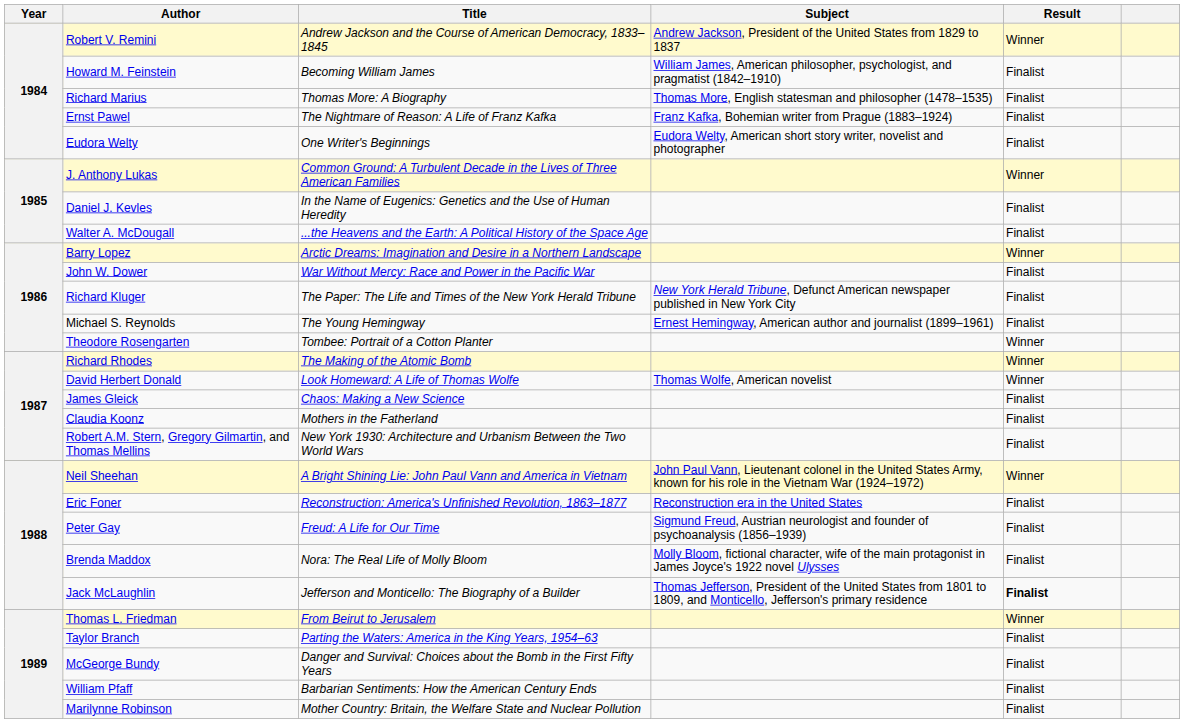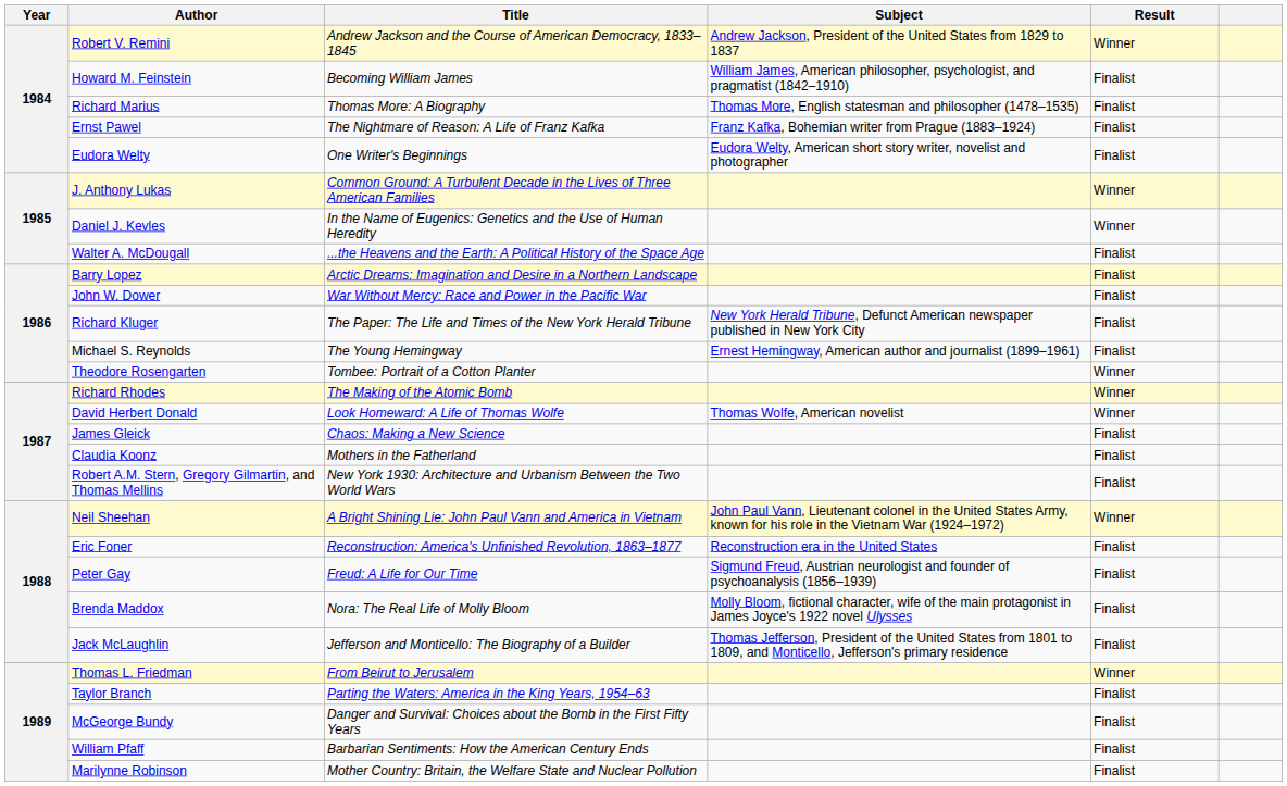 <table class="wikitable">
 <tr>
 <th scope="col" width="5%">Year</th>
 <th scope="col" width="20%">Author</th>
 <th scope="col" width="30%">Title</th>
 <th scope="col" width="30%">Subject</th>
 <th scope="col" width="10%">Result</th>
 <th scope="col" width="5%"></th>
 </tr>
 <tr style=background:LemonChiffon; color:black>
 <th rowspan="5">1984</th>
 <td><a href='#'>Robert V. Remini</a></td>
 <td><em>Andrew Jackson and the Course of American Democracy, 1833–1845</em></td>
 <td><a href='#'>Andrew Jackson</a>, President of the United States from 1829 to 1837</td>
 <td>Winner</td>
 <td></td>
 </tr>
 <tr>
 <td><a href='#'>Howard M. Feinstein</a></td>
 <td><em>Becoming William James</em></td>
 <td><a href='#'>William James</a>, American philosopher, psychologist, and pragmatist (1842–1910)</td>
 <td>Finalist</td>
 <td></td>
 </tr>
 <tr>
 <td><a href='#'>Richard Marius</a></td>
 <td><em>Thomas More: A Biography</em></td>
 <td><a href='#'>Thomas More</a>, English statesman and philosopher (1478–1535)</td>
 <td>Finalist</td>
 <td></td>
 </tr>
 <tr>
 <td><a href='#'>Ernst Pawel</a></td>
 <td><em>The Nightmare of Reason: A Life of Franz Kafka</em></td>
 <td><a href='#'>Franz Kafka</a>, Bohemian writer from Prague (1883–1924)</td>
 <td>Finalist</td>
 <td></td>
 </tr>
 <tr>
 <td><a href='#'>Eudora Welty</a></td>
 <td><em>One Writer's Beginnings</em></td>
 <td><a href='#'>Eudora Welty</a>, American short story writer, novelist and photographer</td>
 <td>Finalist</td>
 <td></td>
 </tr>
 <tr style=background:LemonChiffon; color:black>
 <th rowspan="3">1985</th>
 <td><a href='#'>J. Anthony Lukas</a></td>
 <td><em><a href='#'>Common Ground: A Turbulent Decade in the Lives of Three American Families</a></em></td>
 <td></td>
 <td>Winner</td>
 <td></td>
 </tr>
 <tr>
 <td><a href='#'>Daniel J. Kevles</a></td>
 <td><em>In the Name of Eugenics: Genetics and the Use of Human Heredity</em></td>
 <td></td>
-<td>Finalist</td>
+<td>Winner</td>
 <td></td>
 </tr>
 <tr>
 <td><a href='#'>Walter A. McDougall</a></td>
 <td><em><a href='#'>...the Heavens and the Earth: A Political History of the Space Age</a></em></td>
 <td></td>
 <td>Finalist</td>
 <td></td>
 </tr>
 <tr style=background:LemonChiffon; color:black>
 <th rowspan="5">1986</th>
 <td><a href='#'>Barry Lopez</a></td>
 <td><em><a href='#'>Arctic Dreams: Imagination and Desire in a Northern Landscape</a></em></td>
 <td></td>
-<td>Winner</td>
+<td>Finalist</td>
 <td></td>
 </tr>
 <tr>
 <td><a href='#'>John W. Dower</a></td>
 <td><em><a href='#'>War Without Mercy: Race and Power in the Pacific War</a></em></td>
 <td></td>
 <td>Finalist</td>
 <td></td>
 </tr>
 <tr>
 <td><a href='#'>Richard Kluger</a></td>
 <td><em>The Paper: The Life and Times of the New York Herald Tribune</em></td>
 <td><em><a href='#'>New York Herald Tribune</a></em>, Defunct American newspaper published in New York City</td>
 <td>Finalist</td>
 <td></td>
 </tr>
 <tr>
 <td>Michael S. Reynolds</td>
 <td><em>The Young Hemingway</em></td>
 <td><a href='#'>Ernest Hemingway</a>, American author and journalist (1899–1961)</td>
 <td>Finalist</td>
 <td></td>
 </tr>
 <tr>
 <td><a href='#'>Theodore Rosengarten</a></td>
 <td><em>Tombee: Portrait of a Cotton Planter</em></td>
 <td></td>
 <td>Winner</td>
 <td></td>
 </tr>
 <tr style=background:LemonChiffon; color:black>
 <th rowspan="5">1987</th>
 <td><a href='#'>Richard Rhodes</a></td>
 <td><em><a href='#'>The Making of the Atomic Bomb</a></em></td>
 <td></td>
 <td>Winner</td>
 <td></td>
 </tr>
 <tr>
 <td><a href='#'>David Herbert Donald</a></td>
 <td><em><a href='#'>Look Homeward: A Life of Thomas Wolfe</a></em></td>
 <td><a href='#'>Thomas Wolfe</a>, American novelist</td>
 <td>Winner</td>
 <td></td>
 </tr>
 <tr>
 <td><a href='#'>James Gleick</a></td>
 <td><em><a href='#'>Chaos: Making a New Science</a></em></td>
 <td></td>
 <td>Finalist</td>
 <td></td>
 </tr>
 <tr>
 <td><a href='#'>Claudia Koonz</a></td>
 <td><em>Mothers in the Fatherland</em></td>
 <td></td>
 <td>Finalist</td>
 <td></td>
 </tr>
 <tr>
 <td><a href='#'>Robert A.M. Stern</a>, <a href='#'>Gregory Gilmartin</a>, and <a href='#'>Thomas Mellins</a></td>
 <td><em>New York 1930: Architecture and Urbanism Between the Two World Wars</em></td>
 <td></td>
 <td>Finalist</td>
 <td></td>
 </tr>
 <tr style=background:LemonChiffon; color:black>
 <th rowspan="5">1988</th>
 <td><a href='#'>Neil Sheehan</a></td>
 <td><em><a href='#'>A Bright Shining Lie: John Paul Vann and America in Vietnam</a></em></td>
 <td><a href='#'>John Paul Vann</a>, Lieutenant colonel in the United States Army, known for his role in the Vietnam War (1924–1972)</td>
 <td>Winner</td>
 <td></td>
 </tr>
 <tr>
 <td><a href='#'>Eric Foner</a></td>
 <td><em><a href='#'>Reconstruction: America's Unfinished Revolution, 1863–1877</a></em></td>
 <td><a href='#'>Reconstruction era in the United States</a></td>
 <td>Finalist</td>
 <td></td>
 </tr>
 <tr>
 <td><a href='#'>Peter Gay</a></td>
 <td><em><a href='#'>Freud: A Life for Our Time</a></em></td>
 <td><a href='#'>Sigmund Freud</a>, Austrian neurologist and founder of psychoanalysis (1856–1939)</td>
 <td>Finalist</td>
 <td></td>
 </tr>
 <tr>
 <td><a href='#'>Brenda Maddox</a></td>
 <td><em>Nora: The Real Life of Molly Bloom</em></td>
 <td><a href='#'>Molly Bloom</a>, fictional character, wife of the main protagonist in James Joyce's 1922 novel <em><a href='#'>Ulysses</a></em></td>
 <td>Finalist</td>
 <td></td>
 </tr>
 <tr>
 <td><a href='#'>Jack McLaughlin</a></td>
 <td><em>Jefferson and Monticello: The Biography of a Builder</em></td>
 <td><a href='#'>Thomas Jefferson</a>, President of the United States from 1801 to 1809, and <a href='#'>Monticello</a>, Jefferson's primary residence</td>
-<td><strong>Finalist</strong></td>
+<td>Finalist</td>
 <td></td>
 </tr>
 <tr style=background:LemonChiffon; color:black>
 <th rowspan="5">1989</th>
 <td><a href='#'>Thomas L. Friedman</a></td>
 <td><em><a href='#'>From Beirut to Jerusalem</a></em></td>
 <td></td>
 <td>Winner</td>
 <td></td>
 </tr>
 <tr>
 <td><a href='#'>Taylor Branch</a></td>
 <td><em><a href='#'>Parting the Waters: America in the King Years, 1954–63</a></em></td>
 <td></td>
 <td>Finalist</td>
 <td></td>
 </tr>
 <tr>
 <td><a href='#'>McGeorge Bundy</a></td>
 <td><em>Danger and Survival: Choices about the Bomb in the First Fifty Years</em></td>
 <td></td>
 <td>Finalist</td>
 <td></td>
 </tr>
 <tr>
 <td><a href='#'>William Pfaff</a></td>
 <td><em>Barbarian Sentiments: How the American Century Ends</em></td>
 <td></td>
 <td>Finalist</td>
 <td></td>
 </tr>
 <tr>
 <td><a href='#'>Marilynne Robinson</a></td>
 <td><em>Mother Country: Britain, the Welfare State and Nuclear Pollution</em></td>
 <td></td>
 <td>Finalist</td>
 <td></td>
 </tr>
 </table>
